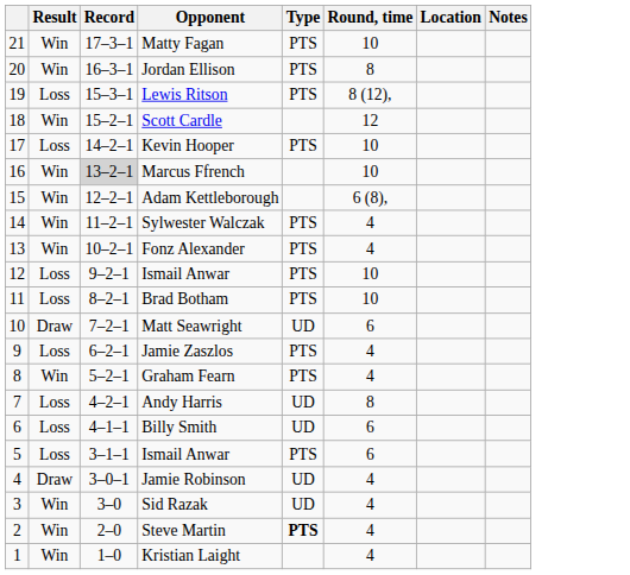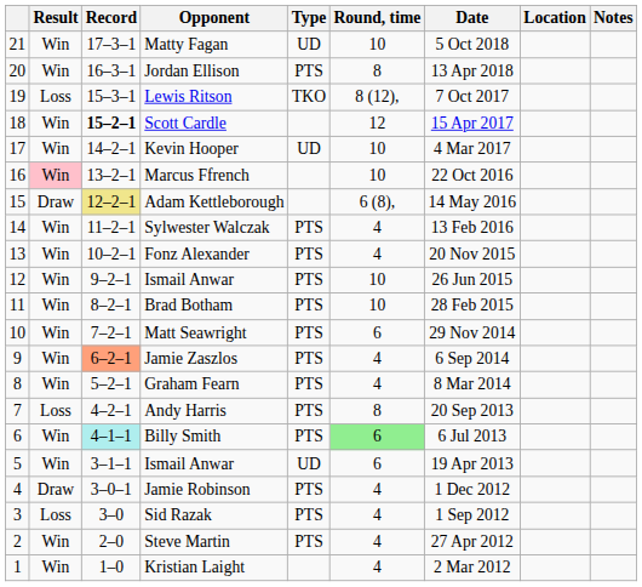 <table class="wikitable" style="text-align:center">
 <tr>
 <th></th>
 <th>Result</th>
 <th>Record</th>
 <th>Opponent</th>
 <th>Type</th>
 <th>Round, time</th>
+<th>Date</th>
 <th>Location</th>
 <th>Notes</th>
 </tr>
 <tr>
 <td>21</td>
 <td>Win</td>
 <td>17–3–1</td>
 <td align=left>Matty Fagan</td>
-<td>PTS</td>
+<td>UD</td>
 <td>10</td>
+<td>5 Oct 2018</td>
 <td align=left></td>
 <td align=left></td>
 </tr>
 <tr>
 <td>20</td>
 <td>Win</td>
 <td>16–3–1</td>
 <td align=left>Jordan Ellison</td>
 <td>PTS</td>
 <td>8</td>
+<td>13 Apr 2018</td>
 <td align=left></td>
 <td></td>
 </tr>
 <tr>
 <td>19</td>
 <td>Loss</td>
 <td>15–3–1</td>
 <td align=left><a href='#'>Lewis Ritson</a></td>
-<td>PTS</td>
+<td>TKO</td>
 <td>8 (12), </td>
+<td>7 Oct 2017</td>
 <td align=left></td>
 <td align=left></td>
 </tr>
 <tr>
 <td>18</td>
 <td>Win</td>
-<td>15–2–1</td>
+<td><strong>15–2–1</strong></td>
 <td align=left><a href='#'>Scott Cardle</a></td>
 <td></td>
 <td>12</td>
+<td><a href='#'>15 Apr 2017</a></td>
 <td align=left></td>
 <td align=left></td>
 </tr>
 <tr>
 <td>17</td>
-<td>Loss</td>
+<td>Win</td>
 <td>14–2–1</td>
 <td align=left>Kevin Hooper</td>
-<td>PTS</td>
+<td>UD</td>
 <td>10</td>
+<td>4 Mar 2017</td>
 <td align=left></td>
 <td align=left></td>
 </tr>
 <tr>
 <td>16</td>
-<td>Win</td>
-<td style="background: lightgrey;">13–2–1</td>
+<td style="background: pink;">Win</td>
+<td>13–2–1</td>
 <td align=left>Marcus Ffrench</td>
 <td></td>
 <td>10</td>
+<td>22 Oct 2016</td>
 <td align=left></td>
 <td align=left></td>
 </tr>
 <tr>
 <td>15</td>
-<td>Win</td>
-<td>12–2–1</td>
+<td>Draw</td>
+<td style="background: khaki;">12–2–1</td>
 <td align=left>Adam Kettleborough</td>
 <td></td>
 <td>6 (8), </td>
+<td>14 May 2016</td>
 <td align=left></td>
 <td></td>
 </tr>
 <tr>
 <td>14</td>
 <td>Win</td>
 <td>11–2–1</td>
 <td align=left>Sylwester Walczak</td>
 <td>PTS</td>
 <td>4</td>
+<td>13 Feb 2016</td>
 <td align=left></td>
 <td></td>
 </tr>
 <tr>
 <td>13</td>
 <td>Win</td>
 <td>10–2–1</td>
 <td align=left>Fonz Alexander</td>
 <td>PTS</td>
 <td>4</td>
+<td>20 Nov 2015</td>
 <td align=left></td>
 <td></td>
 </tr>
 <tr>
 <td>12</td>
-<td>Loss</td>
+<td>Win</td>
 <td>9–2–1</td>
 <td align=left>Ismail Anwar</td>
 <td>PTS</td>
 <td>10</td>
+<td>26 Jun 2015</td>
 <td align=left></td>
 <td align=left></td>
 </tr>
 <tr>
 <td>11</td>
-<td>Loss</td>
+<td>Win</td>
 <td>8–2–1</td>
 <td align=left>Brad Botham</td>
 <td>PTS</td>
 <td>10</td>
+<td>28 Feb 2015</td>
 <td align=left></td>
 <td align=left></td>
 </tr>
 <tr>
 <td>10</td>
-<td>Draw</td>
+<td>Win</td>
 <td>7–2–1</td>
 <td align=left>Matt Seawright</td>
-<td>UD</td>
+<td>PTS</td>
 <td>6</td>
+<td>29 Nov 2014</td>
 <td align=left></td>
 <td></td>
 </tr>
 <tr>
 <td>9</td>
-<td>Loss</td>
-<td>6–2–1</td>
+<td>Win</td>
+<td style="background: lightsalmon;">6–2–1</td>
 <td align=left>Jamie Zaszlos</td>
 <td>PTS</td>
 <td>4</td>
+<td>6 Sep 2014</td>
 <td align=left></td>
 <td></td>
 </tr>
 <tr>
 <td>8</td>
 <td>Win</td>
 <td>5–2–1</td>
 <td align=left>Graham Fearn</td>
 <td>PTS</td>
 <td>4</td>
+<td>8 Mar 2014</td>
 <td align=left></td>
 <td></td>
 </tr>
 <tr>
 <td>7</td>
 <td>Loss</td>
 <td>4–2–1</td>
 <td align=left>Andy Harris</td>
-<td>UD</td>
+<td>PTS</td>
 <td>8</td>
+<td>20 Sep 2013</td>
 <td align=left></td>
 <td></td>
 </tr>
 <tr>
 <td>6</td>
-<td>Loss</td>
-<td>4–1–1</td>
+<td>Win</td>
+<td style="background: paleturquoise;">4–1–1</td>
 <td align=left>Billy Smith</td>
-<td>UD</td>
-<td>6</td>
+<td>PTS</td>
+<td style="background: lightgreen;">6</td>
+<td>6 Jul 2013</td>
 <td align=left></td>
 <td></td>
 </tr>
 <tr>
 <td>5</td>
-<td>Loss</td>
+<td>Win</td>
 <td>3–1–1</td>
 <td align=left>Ismail Anwar</td>
-<td>PTS</td>
+<td>UD</td>
 <td>6</td>
+<td>19 Apr 2013</td>
 <td align=left></td>
 <td></td>
 </tr>
 <tr>
 <td>4</td>
 <td>Draw</td>
 <td>3–0–1</td>
 <td align=left>Jamie Robinson</td>
-<td>UD</td>
+<td>PTS</td>
 <td>4</td>
+<td>1 Dec 2012</td>
 <td align=left></td>
 <td></td>
 </tr>
 <tr>
 <td>3</td>
-<td>Win</td>
+<td>Loss</td>
 <td>3–0</td>
 <td align=left>Sid Razak</td>
-<td>UD</td>
+<td>PTS</td>
 <td>4</td>
+<td>1 Sep 2012</td>
 <td align=left></td>
 <td></td>
 </tr>
 <tr>
 <td>2</td>
 <td>Win</td>
 <td>2–0</td>
 <td align=left>Steve Martin</td>
-<td><strong>PTS</strong></td>
+<td>PTS</td>
 <td>4</td>
+<td>27 Apr 2012</td>
 <td align=left></td>
 <td></td>
 </tr>
 <tr>
 <td>1</td>
 <td>Win</td>
 <td>1–0</td>
 <td align=left>Kristian Laight</td>
 <td></td>
 <td>4</td>
+<td>2 Mar 2012</td>
 <td align=left></td>
 <td></td>
 </tr>
 </table>
